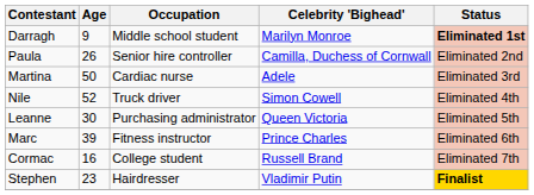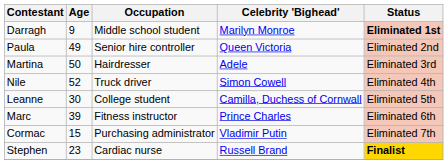 <table class="wikitable">
 <tr>
 <th>Contestant</th>
 <th>Age</th>
 <th>Occupation</th>
 <th>Celebrity 'Bighead'</th>
 <th>Status</th>
 </tr>
 <tr>
 <td>Darragh</td>
 <td>9</td>
 <td>Middle school student</td>
 <td><a href='#'>Marilyn Monroe</a></td>
 <td style="background:#f4c7b8;"><strong>Eliminated 1st</strong></td>
 </tr>
 <tr>
 <td>Paula</td>
-<td>26</td>
+<td>49</td>
 <td>Senior hire controller</td>
-<td><a href='#'>Camilla, Duchess of Cornwall</a></td>
+<td><a href='#'>Queen Victoria</a></td>
 <td style="background:#f4c7b8;">Eliminated 2nd</td>
 </tr>
 <tr>
 <td>Martina</td>
 <td>50</td>
-<td>Cardiac nurse</td>
+<td>Hairdresser</td>
 <td><a href='#'>Adele</a></td>
 <td style="background:#f4c7b8;">Eliminated 3rd</td>
 </tr>
 <tr>
 <td>Nile</td>
 <td>52</td>
 <td>Truck driver</td>
 <td><a href='#'>Simon Cowell</a></td>
 <td style="background:#f4c7b8;">Eliminated 4th</td>
 </tr>
 <tr>
 <td>Leanne</td>
 <td>30</td>
-<td>Purchasing administrator</td>
-<td><a href='#'>Queen Victoria</a></td>
+<td>College student</td>
+<td><a href='#'>Camilla, Duchess of Cornwall</a></td>
 <td style="background:#f4c7b8;">Eliminated 5th</td>
 </tr>
 <tr>
 <td>Marc</td>
 <td>39</td>
 <td>Fitness instructor</td>
 <td><a href='#'>Prince Charles</a></td>
 <td style="background:#f4c7b8;">Eliminated 6th</td>
 </tr>
 <tr>
 <td>Cormac</td>
-<td>16</td>
-<td>College student</td>
-<td><a href='#'>Russell Brand</a></td>
+<td>15</td>
+<td>Purchasing administrator</td>
+<td><a href='#'>Vladimir Putin</a></td>
 <td style="background:#f4c7b8;">Eliminated 7th</td>
 </tr>
 <tr>
 <td>Stephen</td>
 <td>23</td>
-<td>Hairdresser</td>
-<td><a href='#'>Vladimir Putin</a></td>
+<td>Cardiac nurse</td>
+<td><a href='#'>Russell Brand</a></td>
 <td style="background:gold;"><strong>Finalist</strong></td>
 </tr>
 <tr>
 </tr>
 </table>
